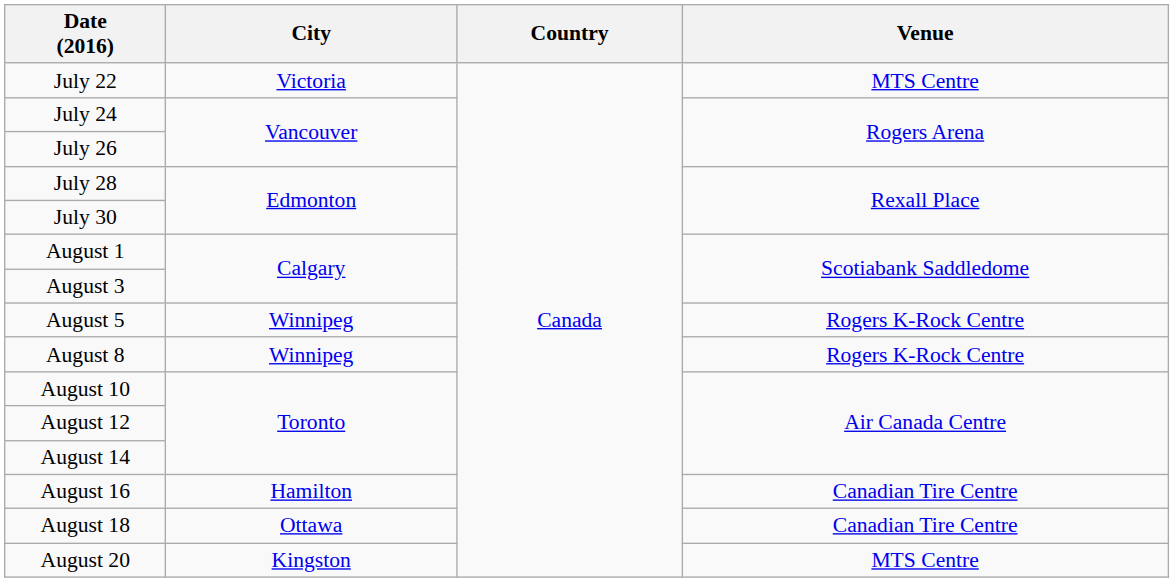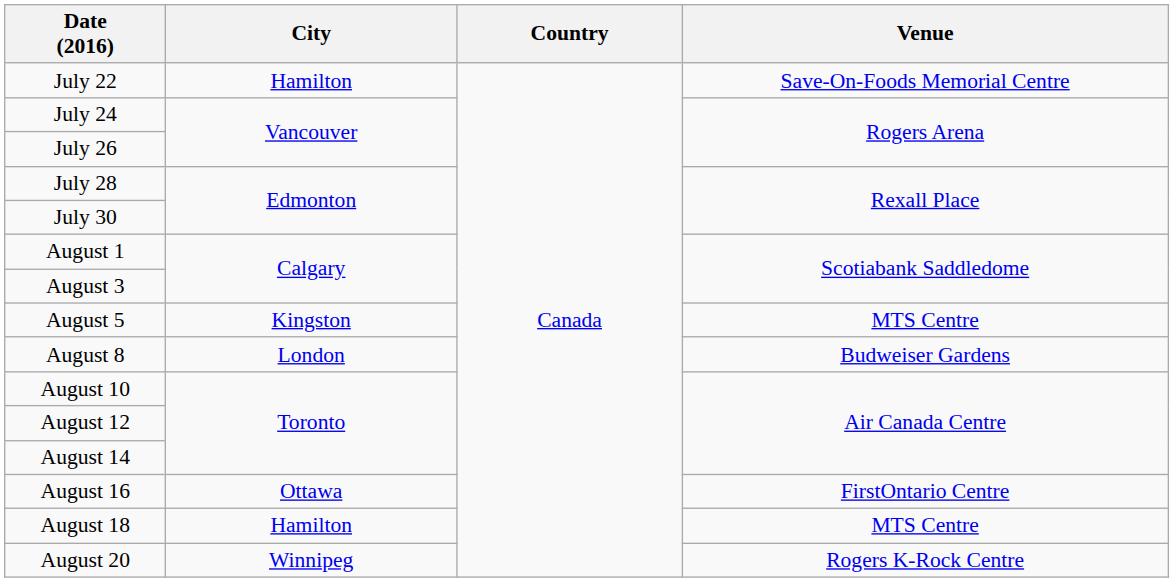 <table class="wikitable plainrowheaders" style="text-align:center;">
 <tr>
 <th scope="col" style="width:7em;">Date<br>(2016)</th>
 <th scope="col" style="width:13em;">City</th>
 <th scope="col" style="width:10em;">Country</th>
 <th scope="col" style="width:22em;">Venue</th>
 </tr>
 <tr>
 <td>July 22</td>
-<td><a href='#'>Victoria</a></td>
+<td><a href='#'>Hamilton</a></td>
 <td rowspan="15"><a href='#'>Canada</a></td>
-<td><a href='#'>MTS Centre</a></td>
+<td><a href='#'>Save-On-Foods Memorial Centre</a></td>
 </tr>
 <tr>
 <td>July 24</td>
 <td rowspan="2"><a href='#'>Vancouver</a></td>
 <td rowspan="2"><a href='#'>Rogers Arena</a></td>
 </tr>
 <tr>
 <td>July 26</td>
 </tr>
 <tr>
 <td>July 28</td>
 <td rowspan="2"><a href='#'>Edmonton</a></td>
 <td rowspan="2"><a href='#'>Rexall Place</a></td>
 </tr>
 <tr>
 <td>July 30</td>
 </tr>
 <tr>
 <td>August 1</td>
 <td rowspan="2"><a href='#'>Calgary</a></td>
 <td rowspan="2"><a href='#'>Scotiabank Saddledome</a></td>
 </tr>
 <tr>
 <td>August 3</td>
 </tr>
 <tr>
 <td>August 5</td>
-<td><a href='#'>Winnipeg</a></td>
-<td><a href='#'>Rogers K-Rock Centre</a></td>
+<td><a href='#'>Kingston</a></td>
+<td><a href='#'>MTS Centre</a></td>
 </tr>
 <tr>
 <td>August 8</td>
-<td><a href='#'>Winnipeg</a></td>
-<td><a href='#'>Rogers K-Rock Centre</a></td>
+<td><a href='#'>London</a></td>
+<td><a href='#'>Budweiser Gardens</a></td>
 </tr>
 <tr>
 <td>August 10</td>
 <td rowspan="3"><a href='#'>Toronto</a></td>
 <td rowspan="3"><a href='#'>Air Canada Centre</a></td>
 </tr>
 <tr>
 <td>August 12</td>
 </tr>
 <tr>
 <td>August 14</td>
 </tr>
 <tr>
 <td>August 16</td>
-<td><a href='#'>Hamilton</a></td>
-<td><a href='#'>Canadian Tire Centre</a></td>
+<td><a href='#'>Ottawa</a></td>
+<td><a href='#'>FirstOntario Centre</a></td>
 </tr>
 <tr>
 <td>August 18</td>
-<td><a href='#'>Ottawa</a></td>
-<td><a href='#'>Canadian Tire Centre</a></td>
+<td><a href='#'>Hamilton</a></td>
+<td><a href='#'>MTS Centre</a></td>
 </tr>
 <tr>
 <td>August 20</td>
-<td><a href='#'>Kingston</a></td>
-<td><a href='#'>MTS Centre</a></td>
+<td><a href='#'>Winnipeg</a></td>
+<td><a href='#'>Rogers K-Rock Centre</a></td>
 </tr>
 </table>
